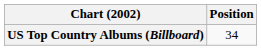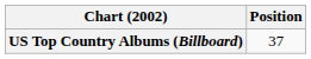 <table class="wikitable plainrowheaders" style="text-align:center">
 <tr>
 <th scope="col">Chart (2002)</th>
 <th scope="col">Position</th>
 </tr>
 <tr>
 <th scope="row">US Top Country Albums (<em>Billboard</em>)</th>
-<td>34</td>
+<td>37</td>
 </tr>
 </table>
